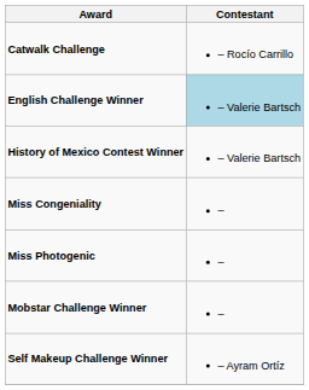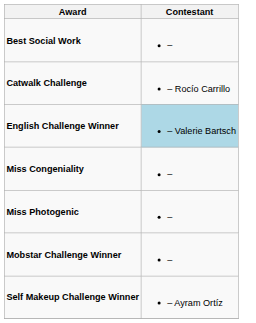 <table class="wikitable unsortable" style="font-size:95%;">
 <tr>
 <th>Award</th>
 <th>Contestant</th>
+</tr>
+<tr>
+<td><strong>Best Social Work</strong></td>
+<td><br><ul><li>–</li></ul></td>
 </tr>
 <tr>
 <td><strong>Catwalk Challenge</strong></td>
 <td><br><ul><li><strong></strong> – Rocío Carrillo</li></ul></td>
 </tr>
 <tr>
 <td><strong>English Challenge Winner</strong></td>
 <td style="background: lightblue;"><br><ul><li><strong></strong> – Valerie Bartsch</li></ul></td>
-</tr>
-<tr>
-<td><strong>History of Mexico Contest Winner</strong></td>
-<td><br><ul><li><strong></strong> – Valerie Bartsch</li></ul></td>
 </tr>
 <tr>
 <td><strong>Miss Congeniality</strong></td>
 <td><br><ul><li>–</li></ul></td>
 </tr>
 <tr>
 <td><strong>Miss Photogenic</strong></td>
 <td><br><ul><li>–</li></ul></td>
 </tr>
 <tr>
 <td><strong>Mobstar Challenge Winner</strong></td>
 <td><br><ul><li>–</li></ul></td>
 </tr>
 <tr>
 <td><strong>Self Makeup Challenge Winner</strong></td>
 <td><br><ul><li><strong></strong> – Ayram Ortíz</li></ul></td>
 </tr>
 <tr>
 </tr>
 </table>
